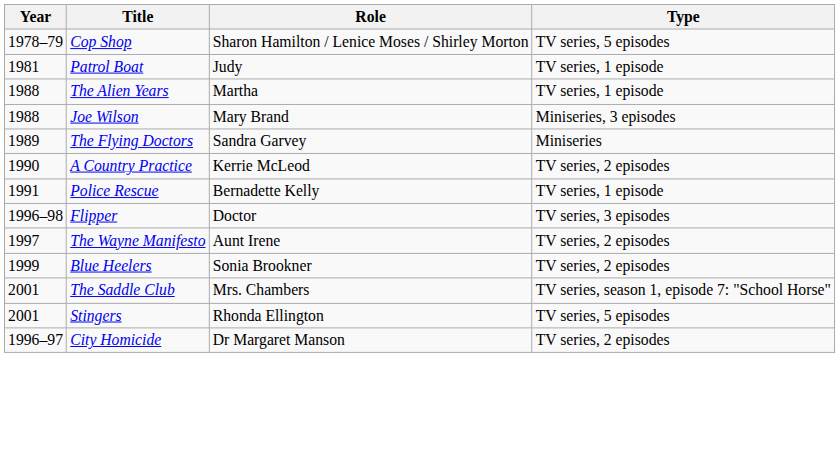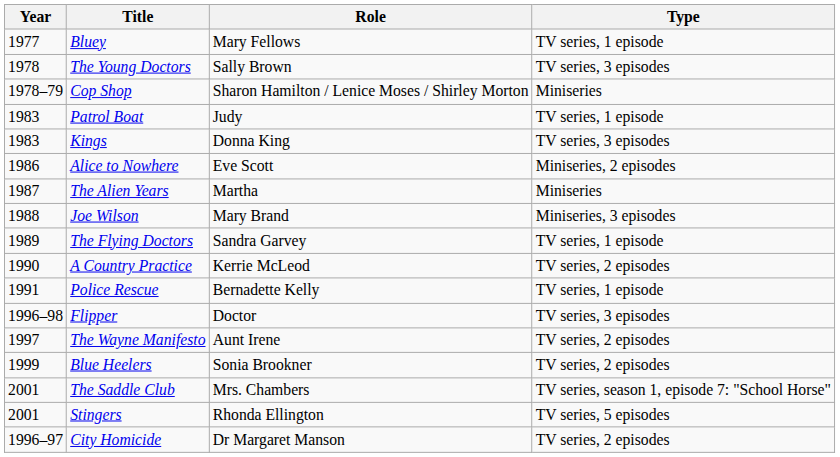 <table class="wikitable">
 <tr>
 <th>Year</th>
 <th>Title</th>
 <th>Role</th>
 <th>Type</th>
 </tr>
 <tr>
+<td>1977</td>
+<td><em><a href='#'>Bluey</a></em></td>
+<td>Mary Fellows</td>
+<td>TV series, 1 episode</td>
+</tr>
+<tr>
+<td>1978</td>
+<td><em><a href='#'>The Young Doctors</a></em></td>
+<td>Sally Brown</td>
+<td>TV series, 3 episodes</td>
+</tr>
+<tr>
 <td>1978–79</td>
 <td><em><a href='#'>Cop Shop</a></em></td>
 <td>Sharon Hamilton / Lenice Moses / Shirley Morton</td>
-<td>TV series, 5 episodes</td>
+<td>Miniseries</td>
 </tr>
 <tr>
-<td>1981</td>
+<td>1983</td>
 <td><em><a href='#'>Patrol Boat</a></em></td>
 <td>Judy</td>
 <td>TV series, 1 episode</td>
 </tr>
 <tr>
-<td>1988</td>
+<td>1983</td>
+<td><em><a href='#'>Kings</a></em></td>
+<td>Donna King</td>
+<td>TV series, 3 episodes</td>
+</tr>
+<tr>
+<td>1986</td>
+<td><em><a href='#'>Alice to Nowhere</a></em></td>
+<td>Eve Scott</td>
+<td>Miniseries, 2 episodes</td>
+</tr>
+<tr>
+<td>1987</td>
 <td><em><a href='#'>The Alien Years</a></em></td>
 <td>Martha</td>
-<td>TV series, 1 episode</td>
+<td>Miniseries</td>
 </tr>
 <tr>
 <td>1988</td>
 <td><em><a href='#'>Joe Wilson</a></em></td>
 <td>Mary Brand</td>
 <td>Miniseries, 3 episodes</td>
 </tr>
 <tr>
 <td>1989</td>
 <td><em><a href='#'>The Flying Doctors</a></em></td>
 <td>Sandra Garvey</td>
-<td>Miniseries</td>
+<td>TV series, 1 episode</td>
 </tr>
 <tr>
 <td>1990</td>
 <td><em><a href='#'>A Country Practice</a></em></td>
 <td>Kerrie McLeod</td>
 <td>TV series, 2 episodes</td>
 </tr>
 <tr>
 <td>1991</td>
 <td><em><a href='#'>Police Rescue</a></em></td>
 <td>Bernadette Kelly</td>
 <td>TV series, 1 episode</td>
 </tr>
 <tr>
 <td>1996–98</td>
 <td><em><a href='#'>Flipper</a></em></td>
 <td>Doctor</td>
 <td>TV series, 3 episodes</td>
 </tr>
 <tr>
 <td>1997</td>
 <td><em><a href='#'>The Wayne Manifesto</a></em></td>
 <td>Aunt Irene</td>
 <td>TV series, 2 episodes</td>
 </tr>
 <tr>
 <td>1999</td>
 <td><em><a href='#'>Blue Heelers</a></em></td>
 <td>Sonia Brookner</td>
 <td>TV series, 2 episodes</td>
 </tr>
 <tr>
 <td>2001</td>
 <td><em><a href='#'>The Saddle Club</a></em></td>
 <td>Mrs. Chambers</td>
 <td>TV series, season 1, episode 7: "School Horse"</td>
 </tr>
 <tr>
 <td>2001</td>
 <td><em><a href='#'>Stingers</a></em></td>
 <td>Rhonda Ellington</td>
 <td>TV series, 5 episodes</td>
 </tr>
 <tr>
 <td>1996–97</td>
 <td><em><a href='#'>City Homicide</a></em></td>
 <td>Dr Margaret Manson</td>
 <td>TV series, 2 episodes</td>
 </tr>
 </table>
